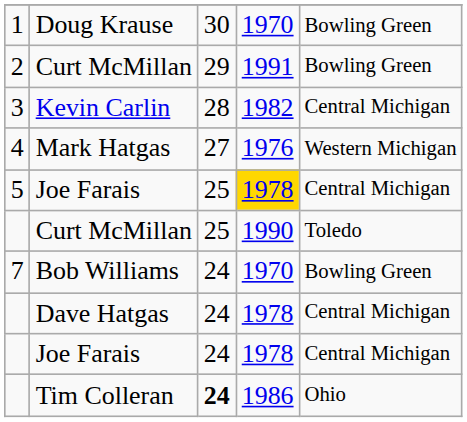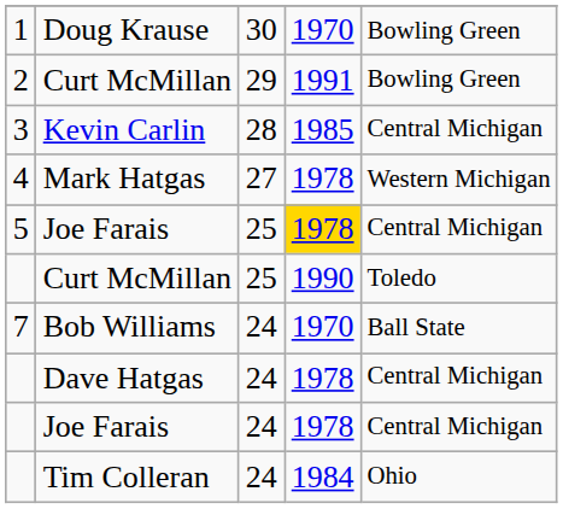 <table class="wikitable">
 <tr>
 </tr>
 <tr>
 <td>1</td>
 <td>Doug Krause</td>
 <td>30</td>
 <td><a href='#'>1970</a></td>
 <td style="font-size:80%;">Bowling Green</td>
 </tr>
 <tr>
 <td>2</td>
 <td>Curt McMillan</td>
 <td>29</td>
 <td><a href='#'>1991</a></td>
 <td style="font-size:80%;">Bowling Green</td>
 </tr>
 <tr>
 <td>3</td>
 <td><a href='#'>Kevin Carlin</a></td>
 <td>28</td>
-<td><a href='#'>1982</a></td>
+<td><a href='#'>1985</a></td>
 <td style="font-size:80%;">Central Michigan</td>
 </tr>
 <tr>
 <td>4</td>
 <td>Mark Hatgas</td>
 <td>27</td>
-<td><a href='#'>1976</a></td>
+<td><a href='#'>1978</a></td>
 <td style="font-size:80%;">Western Michigan</td>
 </tr>
 <tr>
 <td>5</td>
 <td>Joe Farais</td>
 <td>25</td>
 <td style="background: gold;"><a href='#'>1978</a></td>
 <td style="font-size:80%;">Central Michigan</td>
 </tr>
 <tr>
 <td></td>
 <td>Curt McMillan</td>
 <td>25</td>
 <td><a href='#'>1990</a></td>
 <td style="font-size:80%;">Toledo</td>
 </tr>
 <tr>
 <td>7</td>
 <td>Bob Williams</td>
 <td>24</td>
 <td><a href='#'>1970</a></td>
-<td style="font-size:80%;">Bowling Green</td>
+<td style="font-size:80%;">Ball State</td>
 </tr>
 <tr>
 <td></td>
 <td>Dave Hatgas</td>
 <td>24</td>
 <td><a href='#'>1978</a></td>
 <td style="font-size:80%;">Central Michigan</td>
 </tr>
 <tr>
 <td></td>
 <td>Joe Farais</td>
 <td>24</td>
 <td><a href='#'>1978</a></td>
 <td style="font-size:80%;">Central Michigan</td>
 </tr>
 <tr>
 <td></td>
 <td>Tim Colleran</td>
-<td><strong>24</strong></td>
-<td><a href='#'>1986</a></td>
+<td>24</td>
+<td><a href='#'>1984</a></td>
 <td style="font-size:80%;">Ohio</td>
 </tr>
 </table>
